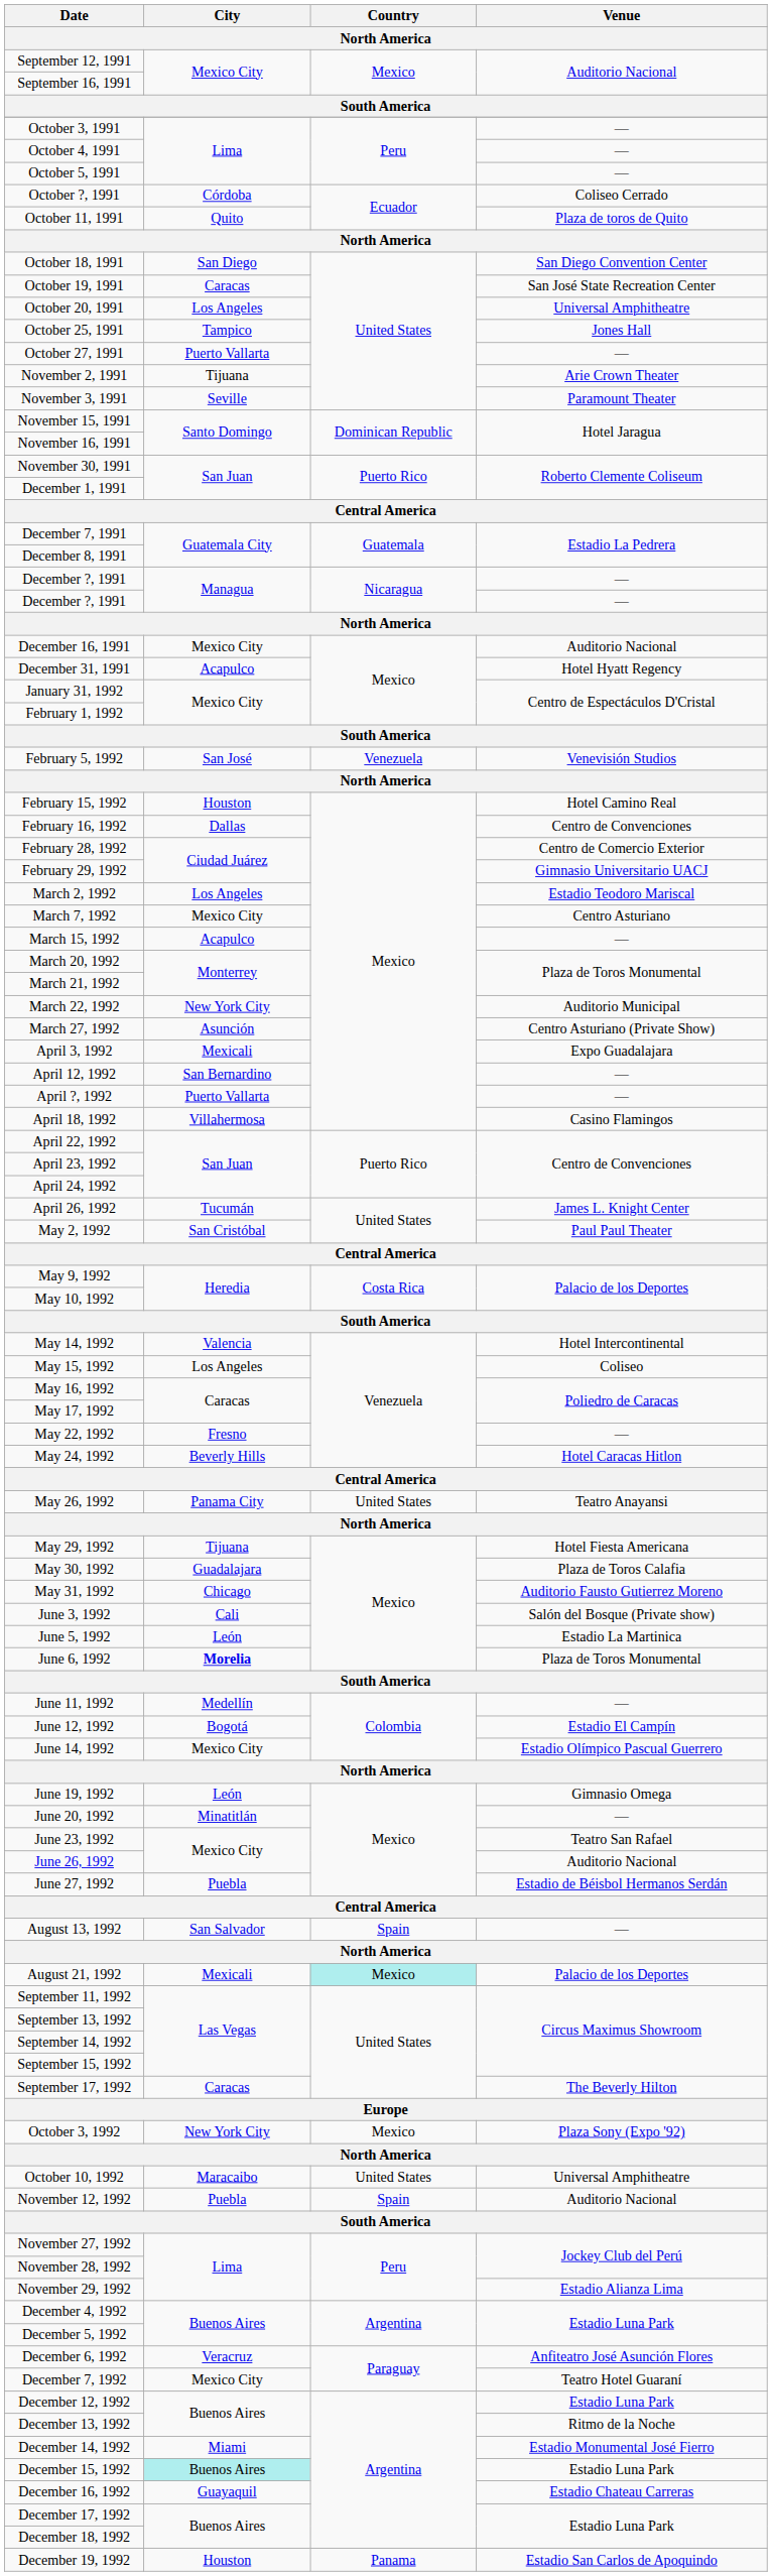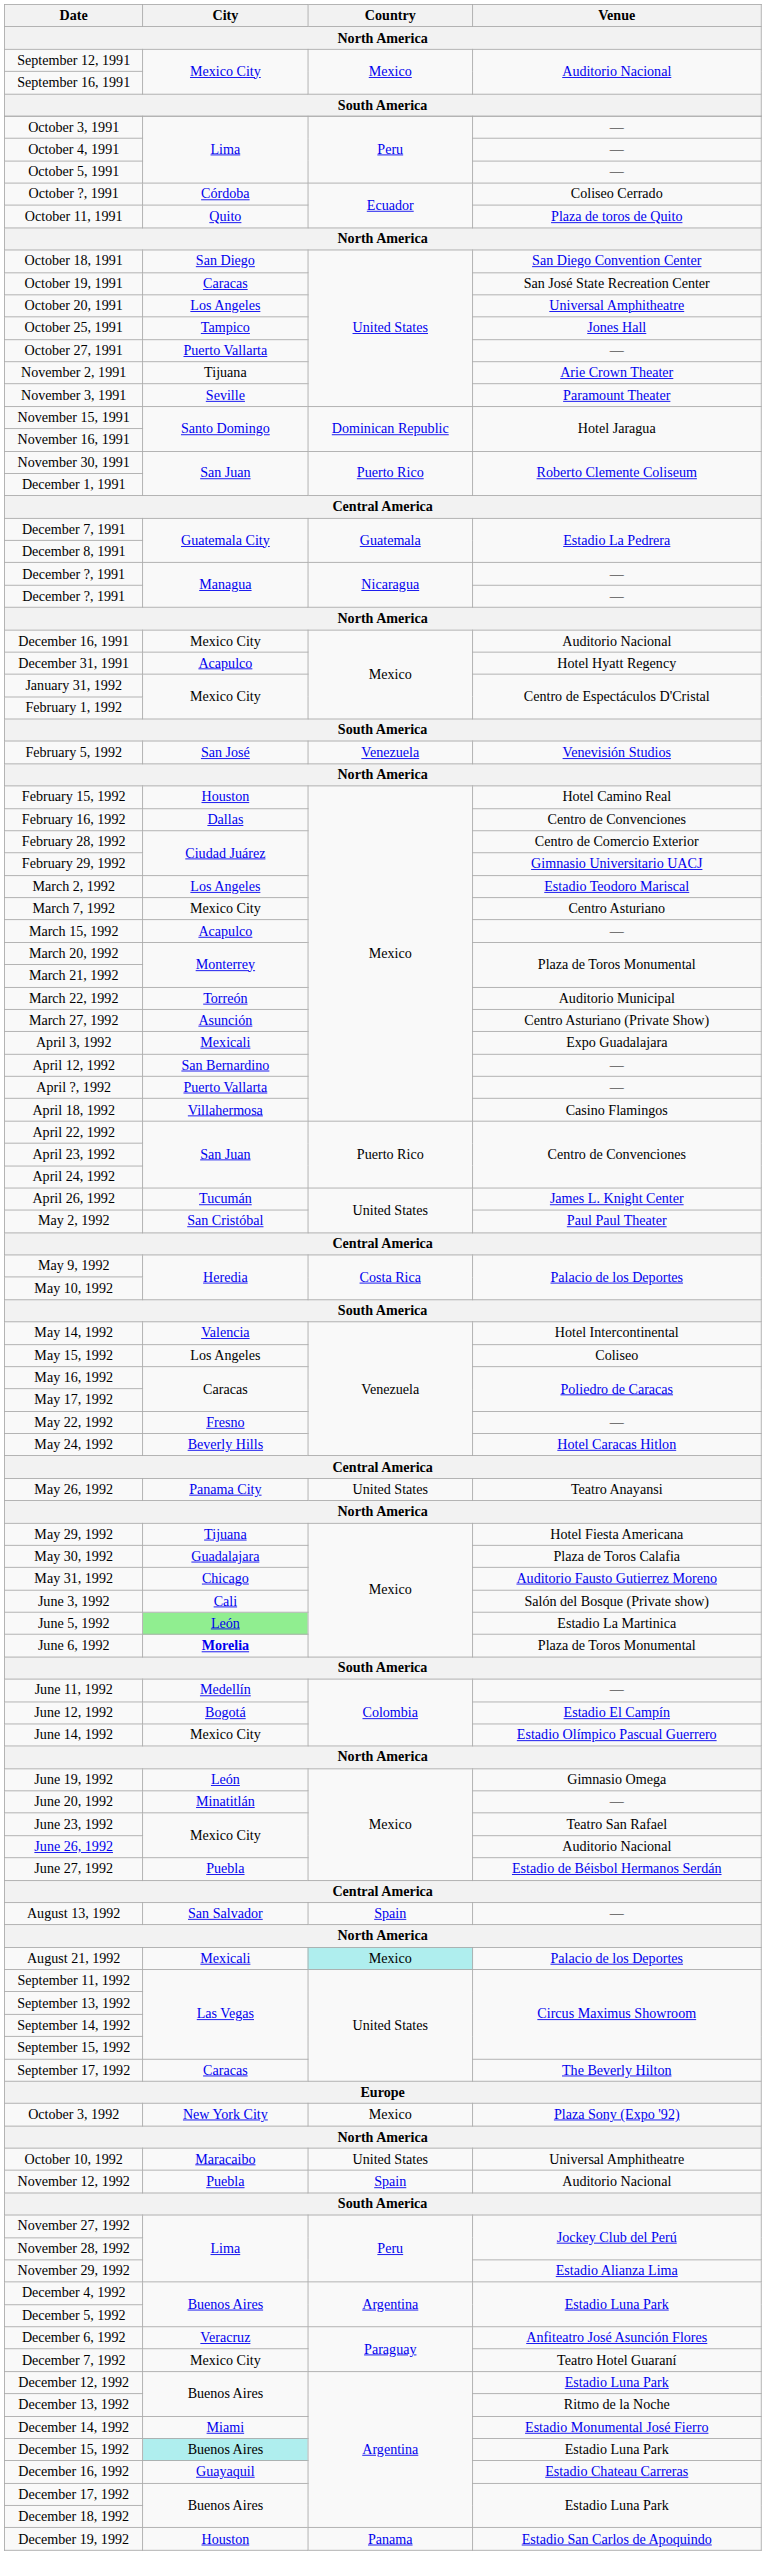 <table class="wikitable plainrowheaders" style="text-align:center;">
 <tr>
 <th width="150">Date</th>
 <th width="180">City</th>
 <th width="180">Country</th>
 <th width="320">Venue</th>
 </tr>
 <tr>
 <th colspan="5">North America</th>
 </tr>
 <tr>
 <td>September 12, 1991</td>
 <td rowspan="2"><a href='#'>Mexico City</a></td>
 <td rowspan="2"><a href='#'>Mexico</a></td>
 <td rowspan="2"><a href='#'>Auditorio Nacional</a></td>
 </tr>
 <tr>
 <td>September 16, 1991</td>
 </tr>
 <tr>
 <th colspan="5">South America</th>
 </tr>
 <tr>
 </tr>
 <tr>
 <td>October 3, 1991</td>
 <td rowspan="3"><a href='#'>Lima</a></td>
 <td rowspan="3"><a href='#'>Peru</a></td>
 <td>—</td>
 </tr>
 <tr>
 <td>October 4, 1991</td>
 <td>—</td>
 </tr>
 <tr>
 <td>October 5, 1991</td>
 <td>—</td>
 </tr>
 <tr>
 <td>October ?, 1991</td>
 <td><a href='#'>Córdoba</a></td>
 <td rowspan="2"><a href='#'>Ecuador</a></td>
 <td>Coliseo Cerrado</td>
 </tr>
 <tr>
 <td>October 11, 1991</td>
 <td><a href='#'>Quito</a></td>
 <td><a href='#'>Plaza de toros de Quito</a></td>
 </tr>
 <tr>
 <th colspan="5">North America</th>
 </tr>
 <tr>
 <td>October 18, 1991</td>
 <td><a href='#'>San Diego</a></td>
 <td rowspan="7"><a href='#'>United States</a></td>
 <td><a href='#'>San Diego Convention Center</a></td>
 </tr>
 <tr>
 <td>October 19, 1991</td>
 <td><a href='#'>Caracas</a></td>
 <td>San José State Recreation Center</td>
 </tr>
 <tr>
 <td>October 20, 1991</td>
 <td><a href='#'>Los Angeles</a></td>
 <td><a href='#'>Universal Amphitheatre</a></td>
 </tr>
 <tr>
 <td>October 25, 1991</td>
 <td><a href='#'>Tampico</a></td>
 <td><a href='#'>Jones Hall</a></td>
 </tr>
 <tr>
 <td>October 27, 1991</td>
 <td><a href='#'>Puerto Vallarta</a></td>
 <td>—</td>
 </tr>
 <tr>
 <td>November 2, 1991</td>
 <td>Tijuana</td>
 <td><a href='#'>Arie Crown Theater</a></td>
 </tr>
 <tr>
 <td>November 3, 1991</td>
 <td><a href='#'>Seville</a></td>
 <td><a href='#'>Paramount Theater</a></td>
 </tr>
 <tr>
 <td>November 15, 1991</td>
 <td rowspan="2"><a href='#'>Santo Domingo</a></td>
 <td rowspan="2"><a href='#'>Dominican Republic</a></td>
 <td rowspan="2">Hotel Jaragua</td>
 </tr>
 <tr>
 <td>November 16, 1991</td>
 </tr>
 <tr>
 <td>November 30, 1991</td>
 <td rowspan="2"><a href='#'>San Juan</a></td>
 <td rowspan="2"><a href='#'>Puerto Rico</a></td>
 <td rowspan="2"><a href='#'>Roberto Clemente Coliseum</a></td>
 </tr>
 <tr>
 <td>December 1, 1991</td>
 </tr>
 <tr>
 <th colspan="5">Central America</th>
 </tr>
 <tr>
 <td>December 7, 1991</td>
 <td rowspan="2"><a href='#'>Guatemala City</a></td>
 <td rowspan="2"><a href='#'>Guatemala</a></td>
 <td rowspan="2"><a href='#'>Estadio La Pedrera</a></td>
 </tr>
 <tr>
 <td>December 8, 1991</td>
 </tr>
 <tr>
 <td>December ?, 1991</td>
 <td rowspan="2"><a href='#'>Managua</a></td>
 <td rowspan="2"><a href='#'>Nicaragua</a></td>
 <td>—</td>
 </tr>
 <tr>
 <td>December ?, 1991</td>
 <td>—</td>
 </tr>
 <tr>
 <th colspan="5">North America</th>
 </tr>
 <tr>
 <td>December 16, 1991</td>
 <td>Mexico City</td>
 <td rowspan="4">Mexico</td>
 <td>Auditorio Nacional</td>
 </tr>
 <tr>
 <td>December 31, 1991</td>
 <td><a href='#'>Acapulco</a></td>
 <td>Hotel Hyatt Regency</td>
 </tr>
 <tr>
 <td>January 31, 1992</td>
 <td rowspan="2">Mexico City</td>
 <td rowspan="2">Centro de Espectáculos D'Cristal</td>
 </tr>
 <tr>
 <td>February 1, 1992</td>
 </tr>
 <tr>
 <th colspan="5">South America</th>
 </tr>
 <tr>
 <td>February 5, 1992</td>
 <td><a href='#'>San José</a></td>
 <td><a href='#'>Venezuela</a></td>
 <td><a href='#'>Venevisión Studios</a></td>
 </tr>
 <tr>
 <th colspan="5">North America</th>
 </tr>
 <tr>
 <td>February 15, 1992</td>
 <td><a href='#'>Houston</a></td>
 <td rowspan="15">Mexico</td>
 <td>Hotel Camino Real</td>
 </tr>
 <tr>
 <td>February 16, 1992</td>
 <td><a href='#'>Dallas</a></td>
 <td>Centro de Convenciones</td>
 </tr>
 <tr>
 <td>February 28, 1992</td>
 <td rowspan="2"><a href='#'>Ciudad Juárez</a></td>
 <td>Centro de Comercio Exterior</td>
 </tr>
 <tr>
 <td>February 29, 1992</td>
 <td><a href='#'>Gimnasio Universitario UACJ</a></td>
 </tr>
 <tr>
 <td>March 2, 1992</td>
 <td><a href='#'>Los Angeles</a></td>
 <td><a href='#'>Estadio Teodoro Mariscal</a></td>
 </tr>
 <tr>
 <td>March 7, 1992</td>
 <td>Mexico City</td>
 <td>Centro Asturiano</td>
 </tr>
 <tr>
 <td>March 15, 1992</td>
 <td><a href='#'>Acapulco</a></td>
 <td>—</td>
 </tr>
 <tr>
 <td>March 20, 1992</td>
 <td rowspan="2"><a href='#'>Monterrey</a></td>
 <td rowspan="2">Plaza de Toros Monumental</td>
 </tr>
 <tr>
 <td>March 21, 1992</td>
 </tr>
 <tr>
 <td>March 22, 1992</td>
-<td><a href='#'>New York City</a></td>
+<td><a href='#'>Torreón</a></td>
 <td>Auditorio Municipal</td>
 </tr>
 <tr>
 <td>March 27, 1992</td>
 <td><a href='#'>Asunción</a></td>
 <td>Centro Asturiano (Private Show)</td>
 </tr>
 <tr>
 <td>April 3, 1992</td>
 <td><a href='#'>Mexicali</a></td>
 <td>Expo Guadalajara</td>
 </tr>
 <tr>
 <td>April 12, 1992</td>
 <td><a href='#'>San Bernardino</a></td>
 <td>—</td>
 </tr>
 <tr>
 <td>April ?, 1992</td>
 <td><a href='#'>Puerto Vallarta</a></td>
 <td>—</td>
 </tr>
 <tr>
 <td>April 18, 1992</td>
 <td><a href='#'>Villahermosa</a></td>
 <td>Casino Flamingos</td>
 </tr>
 <tr>
 <td>April 22, 1992</td>
 <td rowspan="3"><a href='#'>San Juan</a></td>
 <td rowspan="3">Puerto Rico</td>
 <td rowspan="3">Centro de Convenciones</td>
 </tr>
 <tr>
 <td>April 23, 1992</td>
 </tr>
 <tr>
 <td>April 24, 1992</td>
 </tr>
 <tr>
 <td>April 26, 1992</td>
 <td><a href='#'>Tucumán</a></td>
 <td rowspan="2">United States</td>
 <td><a href='#'>James L. Knight Center</a></td>
 </tr>
 <tr>
 <td>May 2, 1992</td>
 <td><a href='#'>San Cristóbal</a></td>
 <td><a href='#'>Paul Paul Theater</a></td>
 </tr>
 <tr>
 <th colspan="5">Central America</th>
 </tr>
 <tr>
 <td>May 9, 1992</td>
 <td rowspan="2"><a href='#'>Heredia</a></td>
 <td rowspan="2"><a href='#'>Costa Rica</a></td>
 <td rowspan="2"><a href='#'>Palacio de los Deportes</a></td>
 </tr>
 <tr>
 <td>May 10, 1992</td>
 </tr>
 <tr>
 <th colspan="5">South America</th>
 </tr>
 <tr>
 <td>May 14, 1992</td>
 <td><a href='#'>Valencia</a></td>
 <td rowspan="6">Venezuela</td>
 <td>Hotel Intercontinental</td>
 </tr>
 <tr>
 <td>May 15, 1992</td>
 <td>Los Angeles</td>
 <td>Coliseo</td>
 </tr>
 <tr>
 <td>May 16, 1992</td>
 <td rowspan="2">Caracas</td>
 <td rowspan="2"><a href='#'>Poliedro de Caracas</a></td>
 </tr>
 <tr>
 <td>May 17, 1992</td>
 </tr>
 <tr>
 <td>May 22, 1992</td>
 <td><a href='#'>Fresno</a></td>
 <td>—</td>
 </tr>
 <tr>
 <td>May 24, 1992</td>
 <td><a href='#'>Beverly Hills</a></td>
 <td><a href='#'>Hotel Caracas Hitlon</a></td>
 </tr>
 <tr>
 <th colspan="5">Central America</th>
 </tr>
 <tr>
 <td>May 26, 1992</td>
 <td><a href='#'>Panama City</a></td>
 <td>United States</td>
 <td>Teatro Anayansi</td>
 </tr>
 <tr>
 <th colspan="5">North America</th>
 </tr>
 <tr>
 <td>May 29, 1992</td>
 <td><a href='#'>Tijuana</a></td>
 <td rowspan="6">Mexico</td>
 <td>Hotel Fiesta Americana</td>
 </tr>
 <tr>
 <td>May 30, 1992</td>
 <td><a href='#'>Guadalajara</a></td>
 <td>Plaza de Toros Calafia</td>
 </tr>
 <tr>
 <td>May 31, 1992</td>
 <td><a href='#'>Chicago</a></td>
 <td><a href='#'>Auditorio Fausto Gutierrez Moreno</a></td>
 </tr>
 <tr>
 <td>June 3, 1992</td>
 <td><a href='#'>Cali</a></td>
 <td>Salón del Bosque (Private show)</td>
 </tr>
 <tr>
 <td>June 5, 1992</td>
-<td><a href='#'>León</a></td>
+<td style="background: lightgreen;"><a href='#'>León</a></td>
 <td>Estadio La Martinica</td>
 </tr>
 <tr>
 <td>June 6, 1992</td>
 <td><strong><a href='#'>Morelia</a></strong></td>
 <td>Plaza de Toros Monumental</td>
 </tr>
 <tr>
 <th colspan="5">South America</th>
 </tr>
 <tr>
 <td>June 11, 1992</td>
 <td><a href='#'>Medellín</a></td>
 <td rowspan="3"><a href='#'>Colombia</a></td>
 <td>—</td>
 </tr>
 <tr>
 <td>June 12, 1992</td>
 <td><a href='#'>Bogotá</a></td>
 <td><a href='#'>Estadio El Campín</a></td>
 </tr>
 <tr>
 <td>June 14, 1992</td>
 <td>Mexico City</td>
 <td><a href='#'>Estadio Olímpico Pascual Guerrero</a></td>
 </tr>
 <tr>
 <th colspan="5">North America</th>
 </tr>
 <tr>
 <td>June 19, 1992</td>
 <td><a href='#'>León</a></td>
 <td rowspan="5">Mexico</td>
 <td>Gimnasio Omega</td>
 </tr>
 <tr>
 <td>June 20, 1992</td>
 <td><a href='#'>Minatitlán</a></td>
 <td>—</td>
 </tr>
 <tr>
 <td>June 23, 1992</td>
 <td rowspan="2">Mexico City</td>
 <td>Teatro San Rafael</td>
 </tr>
 <tr>
 <td><a href='#'>June 26, 1992</a></td>
 <td>Auditorio Nacional</td>
 </tr>
 <tr>
 <td>June 27, 1992</td>
 <td><a href='#'>Puebla</a></td>
 <td><a href='#'>Estadio de Béisbol Hermanos Serdán</a></td>
 </tr>
 <tr>
 <th colspan="5">Central America</th>
 </tr>
 <tr>
 <td>August 13, 1992</td>
 <td><a href='#'>San Salvador</a></td>
 <td><a href='#'>Spain</a></td>
 <td>—</td>
 </tr>
 <tr>
 <th colspan="5">North America</th>
 </tr>
 <tr>
 <td>August 21, 1992</td>
 <td><a href='#'>Mexicali</a></td>
 <td style="background: paleturquoise;">Mexico</td>
 <td><a href='#'>Palacio de los Deportes</a></td>
 </tr>
 <tr>
 <td>September 11, 1992</td>
 <td rowspan="4"><a href='#'>Las Vegas</a></td>
 <td rowspan="5">United States</td>
 <td rowspan="4"><a href='#'>Circus Maximus Showroom</a></td>
 </tr>
 <tr>
 <td>September 13, 1992</td>
 </tr>
 <tr>
 <td>September 14, 1992</td>
 </tr>
 <tr>
 <td>September 15, 1992</td>
 </tr>
 <tr>
 <td>September 17, 1992</td>
 <td><a href='#'>Caracas</a></td>
 <td><a href='#'>The Beverly Hilton</a></td>
 </tr>
 <tr>
 <th colspan="5">Europe</th>
 </tr>
 <tr>
 <td>October 3, 1992</td>
 <td><a href='#'>New York City</a></td>
 <td>Mexico</td>
 <td><a href='#'>Plaza Sony (Expo '92)</a></td>
 </tr>
 <tr>
 <th colspan="5">North America</th>
 </tr>
 <tr>
 <td>October 10, 1992</td>
 <td><a href='#'>Maracaibo</a></td>
 <td>United States</td>
 <td>Universal Amphitheatre</td>
 </tr>
 <tr>
 <td>November 12, 1992</td>
 <td><a href='#'>Puebla</a></td>
 <td><a href='#'>Spain</a></td>
 <td>Auditorio Nacional</td>
 </tr>
 <tr>
 <th colspan="5">South America</th>
 </tr>
 <tr>
 <td>November 27, 1992</td>
 <td rowspan="3"><a href='#'>Lima</a></td>
 <td rowspan="3"><a href='#'>Peru</a></td>
 <td rowspan="2"><a href='#'>Jockey Club del Perú</a></td>
 </tr>
 <tr>
 <td>November 28, 1992</td>
 </tr>
 <tr>
 <td>November 29, 1992</td>
 <td><a href='#'>Estadio Alianza Lima</a></td>
 </tr>
 <tr>
 <td>December 4, 1992</td>
 <td rowspan="2"><a href='#'>Buenos Aires</a></td>
 <td rowspan="2"><a href='#'>Argentina</a></td>
 <td rowspan="2"><a href='#'>Estadio Luna Park</a></td>
 </tr>
 <tr>
 <td>December 5, 1992</td>
 </tr>
 <tr>
 <td>December 6, 1992</td>
 <td><a href='#'>Veracruz</a></td>
 <td rowspan="2"><a href='#'>Paraguay</a></td>
 <td><a href='#'>Anfiteatro José Asunción Flores</a></td>
 </tr>
 <tr>
 <td>December 7, 1992</td>
 <td>Mexico City</td>
 <td>Teatro Hotel Guaraní</td>
 </tr>
 <tr>
 <td>December 12, 1992</td>
 <td rowspan="2">Buenos Aires</td>
 <td rowspan="7"><a href='#'>Argentina</a></td>
 <td><a href='#'>Estadio Luna Park</a></td>
 </tr>
 <tr>
 <td>December 13, 1992</td>
 <td>Ritmo de la Noche</td>
 </tr>
 <tr>
 <td>December 14, 1992</td>
 <td><a href='#'>Miami</a></td>
 <td><a href='#'>Estadio Monumental José Fierro</a></td>
 </tr>
 <tr>
 <td>December 15, 1992</td>
 <td style="background: paleturquoise;">Buenos Aires</td>
 <td>Estadio Luna Park</td>
 </tr>
 <tr>
 <td>December 16, 1992</td>
 <td><a href='#'>Guayaquil</a></td>
 <td><a href='#'>Estadio Chateau Carreras</a></td>
 </tr>
 <tr>
 <td>December 17, 1992</td>
 <td rowspan="2">Buenos Aires</td>
 <td rowspan="2">Estadio Luna Park</td>
 </tr>
 <tr>
 <td>December 18, 1992</td>
 </tr>
 <tr>
 <td>December 19, 1992</td>
 <td><a href='#'>Houston</a></td>
 <td><a href='#'>Panama</a></td>
 <td><a href='#'>Estadio San Carlos de Apoquindo</a></td>
 </tr>
 </table>
